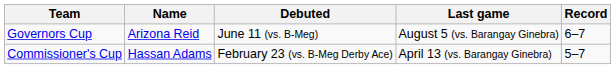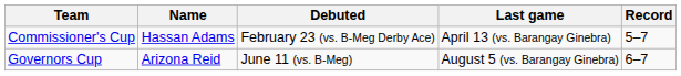 <table class="wikitable">
 <tr>
 <th>Team</th>
 <th>Name</th>
 <th>Debuted</th>
 <th>Last game</th>
 <th>Record</th>
 </tr>
 <tr>
+<td><a href='#'>Commissioner's Cup</a></td>
+<td> <a href='#'>Hassan Adams</a></td>
+<td>February 23 <small>(vs. B-Meg Derby Ace)</small></td>
+<td>April 13 <small>(vs. Barangay Ginebra)</small></td>
+<td>5–7</td>
+</tr>
+<tr>
 <td><a href='#'>Governors Cup</a></td>
 <td> <a href='#'>Arizona Reid</a></td>
 <td>June 11 <small>(vs. B-Meg)</small></td>
 <td>August 5 <small>(vs. Barangay Ginebra)</small></td>
 <td>6–7</td>
 </tr>
-<tr>
-<td><a href='#'>Commissioner's Cup</a></td>
-<td> <a href='#'>Hassan Adams</a></td>
-<td>February 23 <small>(vs. B-Meg Derby Ace)</small></td>
-<td>April 13 <small>(vs. Barangay Ginebra)</small></td>
-<td>5–7</td>
-</tr>
 </table>
